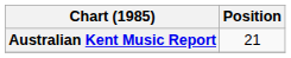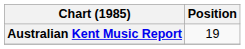 <table class="wikitable sortable plainrowheaders">
 <tr>
 <th scope="col">Chart (1985)</th>
 <th scope="col">Position</th>
 </tr>
 <tr>
 <th scope="row">Australian <a href='#'>Kent Music Report</a></th>
-<td style="text-align:center;">21</td>
+<td style="text-align:center;">19</td>
 </tr>
 <tr>
 </tr>
 </table>
